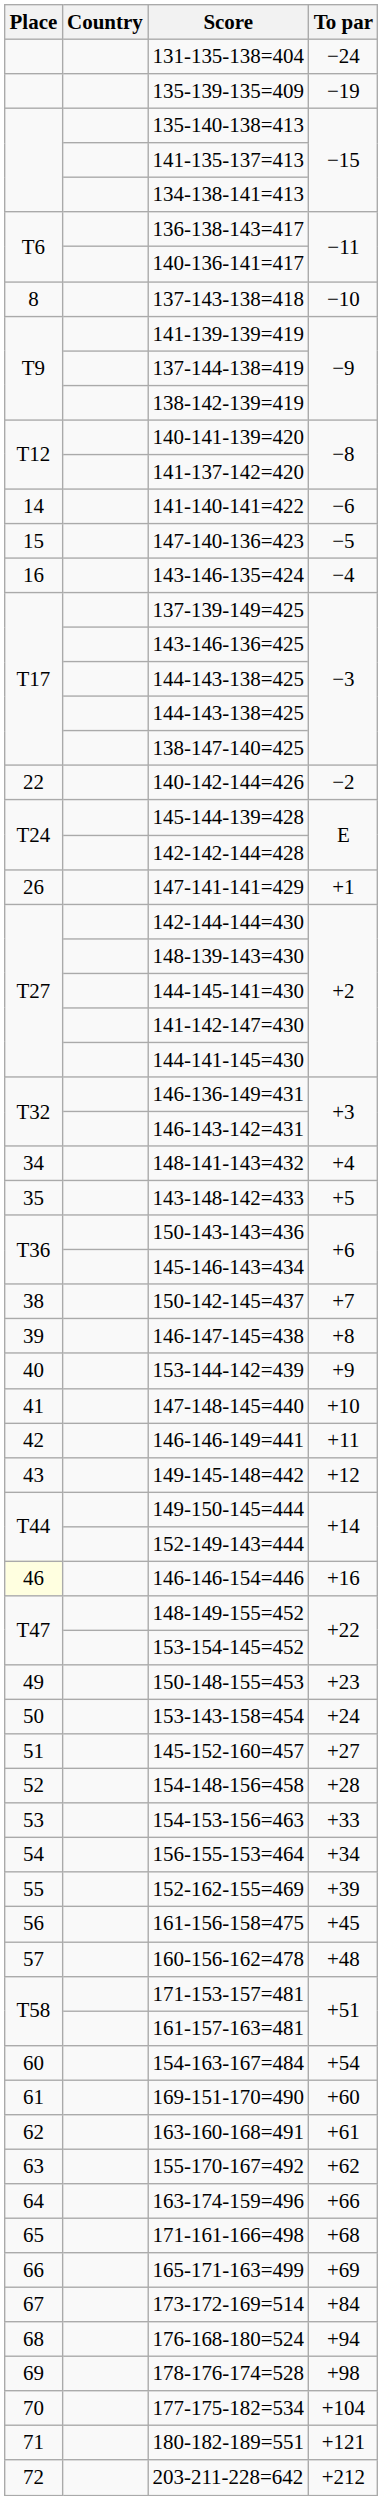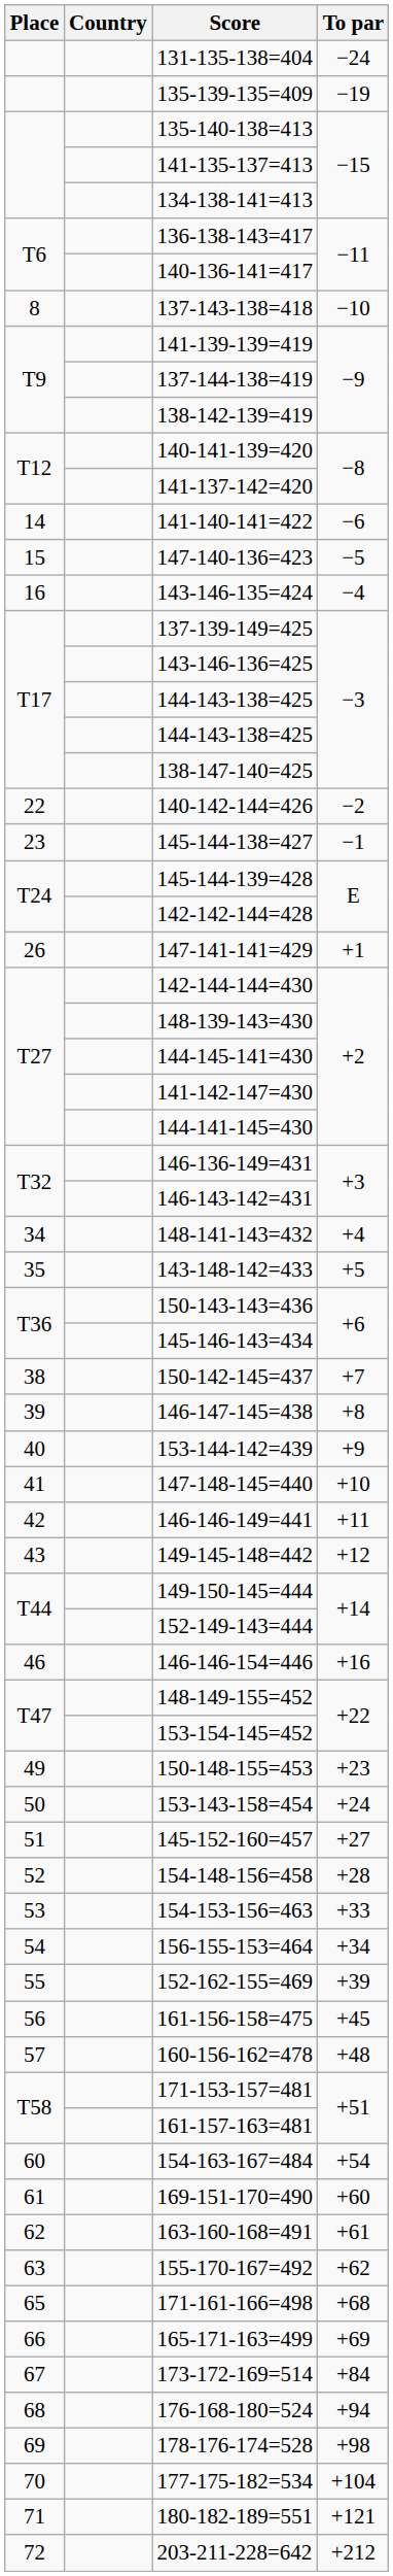 <table class="wikitable" style="font-size:95%;">
 <tr>
 <th>Place</th>
 <th>Country</th>
 <th>Score</th>
 <th>To par</th>
 </tr>
 <tr>
 <td align=center></td>
 <td></td>
 <td>131-135-138=404</td>
 <td align=center>−24</td>
 </tr>
 <tr>
 <td align=center></td>
 <td></td>
 <td>135-139-135=409</td>
 <td align=center>−19</td>
 </tr>
 <tr>
 <td align=center rowspan=3></td>
 <td></td>
 <td>135-140-138=413</td>
 <td align=center rowspan=3>−15</td>
 </tr>
 <tr>
 <td></td>
 <td>141-135-137=413</td>
 </tr>
 <tr>
 <td></td>
 <td>134-138-141=413</td>
 </tr>
 <tr>
 <td align=center rowspan=2>T6</td>
 <td></td>
 <td>136-138-143=417</td>
 <td align=center rowspan=2>−11</td>
 </tr>
 <tr>
 <td></td>
 <td>140-136-141=417</td>
 </tr>
 <tr>
 <td align=center>8</td>
 <td></td>
 <td>137-143-138=418</td>
 <td align=center>−10</td>
 </tr>
 <tr>
 <td align=center rowspan=3>T9</td>
 <td></td>
 <td>141-139-139=419</td>
 <td align=center rowspan=3>−9</td>
 </tr>
 <tr>
 <td></td>
 <td>137-144-138=419</td>
 </tr>
 <tr>
 <td></td>
 <td>138-142-139=419</td>
 </tr>
 <tr>
 <td align=center rowspan=2>T12</td>
 <td></td>
 <td>140-141-139=420</td>
 <td align=center rowspan=2>−8</td>
 </tr>
 <tr>
 <td></td>
 <td>141-137-142=420</td>
 </tr>
 <tr>
 <td align=center>14</td>
 <td></td>
 <td>141-140-141=422</td>
 <td align=center>−6</td>
 </tr>
 <tr>
 <td align=center>15</td>
 <td></td>
 <td>147-140-136=423</td>
 <td align=center>−5</td>
 </tr>
 <tr>
 <td align=center>16</td>
 <td></td>
 <td>143-146-135=424</td>
 <td align=center>−4</td>
 </tr>
 <tr>
 <td align=center rowspan=5>T17</td>
 <td></td>
 <td>137-139-149=425</td>
 <td align=center rowspan=5>−3</td>
 </tr>
 <tr>
 <td></td>
 <td>143-146-136=425</td>
 </tr>
 <tr>
 <td></td>
 <td>144-143-138=425</td>
 </tr>
 <tr>
 <td></td>
 <td>144-143-138=425</td>
 </tr>
 <tr>
 <td></td>
 <td>138-147-140=425</td>
 </tr>
 <tr>
 <td align=center>22</td>
 <td></td>
 <td>140-142-144=426</td>
 <td align=center>−2</td>
 </tr>
 <tr>
+<td align=center>23</td>
+<td></td>
+<td>145-144-138=427</td>
+<td align=center>−1</td>
+</tr>
+<tr>
 <td align=center rowspan=2>T24</td>
 <td></td>
 <td>145-144-139=428</td>
 <td align=center rowspan=2>E</td>
 </tr>
 <tr>
 <td></td>
 <td>142-142-144=428</td>
 </tr>
 <tr>
 <td align=center>26</td>
 <td></td>
 <td>147-141-141=429</td>
 <td align=center>+1</td>
 </tr>
 <tr>
 <td align=center rowspan=5>T27</td>
 <td></td>
 <td>142-144-144=430</td>
 <td align=center rowspan=5>+2</td>
 </tr>
 <tr>
 <td></td>
 <td>148-139-143=430</td>
 </tr>
 <tr>
 <td></td>
 <td>144-145-141=430</td>
 </tr>
 <tr>
 <td></td>
 <td>141-142-147=430</td>
 </tr>
 <tr>
 <td></td>
 <td>144-141-145=430</td>
 </tr>
 <tr>
 <td align=center rowspan=2>T32</td>
 <td></td>
 <td>146-136-149=431</td>
 <td align=center rowspan=2>+3</td>
 </tr>
 <tr>
 <td></td>
 <td>146-143-142=431</td>
 </tr>
 <tr>
 <td align=center>34</td>
 <td></td>
 <td>148-141-143=432</td>
 <td align=center>+4</td>
 </tr>
 <tr>
 <td align=center>35</td>
 <td></td>
 <td>143-148-142=433</td>
 <td align=center>+5</td>
 </tr>
 <tr>
 <td align=center rowspan=2>T36</td>
 <td></td>
 <td>150-143-143=436</td>
 <td align=center rowspan=2>+6</td>
 </tr>
 <tr>
 <td></td>
 <td>145-146-143=434</td>
 </tr>
 <tr>
 <td align=center>38</td>
 <td></td>
 <td>150-142-145=437</td>
 <td align=center>+7</td>
 </tr>
 <tr>
 <td align=center>39</td>
 <td></td>
 <td>146-147-145=438</td>
 <td align=center>+8</td>
 </tr>
 <tr>
 <td align=center>40</td>
 <td></td>
 <td>153-144-142=439</td>
 <td align=center>+9</td>
 </tr>
 <tr>
 <td align=center>41</td>
 <td></td>
 <td>147-148-145=440</td>
 <td align=center>+10</td>
 </tr>
 <tr>
 <td align=center>42</td>
 <td></td>
 <td>146-146-149=441</td>
 <td align=center>+11</td>
 </tr>
 <tr>
 <td align=center>43</td>
 <td></td>
 <td>149-145-148=442</td>
 <td align=center>+12</td>
 </tr>
 <tr>
 <td align=center rowspan=2>T44</td>
 <td></td>
 <td>149-150-145=444</td>
 <td align=center rowspan=2>+14</td>
 </tr>
 <tr>
 <td></td>
 <td>152-149-143=444</td>
 </tr>
 <tr>
-<td align=center style="background: lightyellow;">46</td>
+<td align=center>46</td>
 <td></td>
 <td>146-146-154=446</td>
 <td align=center>+16</td>
 </tr>
 <tr>
 <td align=center rowspan=2>T47</td>
 <td></td>
 <td>148-149-155=452</td>
 <td align=center rowspan=2>+22</td>
 </tr>
 <tr>
 <td></td>
 <td>153-154-145=452</td>
 </tr>
 <tr>
 <td align=center>49</td>
 <td></td>
 <td>150-148-155=453</td>
 <td align=center>+23</td>
 </tr>
 <tr>
 <td align=center>50</td>
 <td></td>
 <td>153-143-158=454</td>
 <td align=center>+24</td>
 </tr>
 <tr>
 <td align=center>51</td>
 <td></td>
 <td>145-152-160=457</td>
 <td align=center>+27</td>
 </tr>
 <tr>
 <td align=center>52</td>
 <td></td>
 <td>154-148-156=458</td>
 <td align=center>+28</td>
 </tr>
 <tr>
 <td align=center>53</td>
 <td></td>
 <td>154-153-156=463</td>
 <td align=center>+33</td>
 </tr>
 <tr>
 <td align=center>54</td>
 <td></td>
 <td>156-155-153=464</td>
 <td align=center>+34</td>
 </tr>
 <tr>
 <td align=center>55</td>
 <td></td>
 <td>152-162-155=469</td>
 <td align=center>+39</td>
 </tr>
 <tr>
 <td align=center>56</td>
 <td></td>
 <td>161-156-158=475</td>
 <td align=center>+45</td>
 </tr>
 <tr>
 <td align=center>57</td>
 <td></td>
 <td>160-156-162=478</td>
 <td align=center>+48</td>
 </tr>
 <tr>
 <td align=center rowspan=2>T58</td>
 <td></td>
 <td>171-153-157=481</td>
 <td align=center rowspan=2>+51</td>
 </tr>
 <tr>
 <td></td>
 <td>161-157-163=481</td>
 </tr>
 <tr>
 <td align=center>60</td>
 <td></td>
 <td>154-163-167=484</td>
 <td align=center>+54</td>
 </tr>
 <tr>
 <td align=center>61</td>
 <td></td>
 <td>169-151-170=490</td>
 <td align=center>+60</td>
 </tr>
 <tr>
 <td align=center>62</td>
 <td></td>
 <td>163-160-168=491</td>
 <td align=center>+61</td>
 </tr>
 <tr>
 <td align=center>63</td>
 <td></td>
 <td>155-170-167=492</td>
 <td align=center>+62</td>
 </tr>
 <tr>
-<td align=center>64</td>
-<td></td>
-<td>163-174-159=496</td>
-<td align=center>+66</td>
-</tr>
-<tr>
 <td align=center>65</td>
 <td></td>
 <td>171-161-166=498</td>
 <td align=center>+68</td>
 </tr>
 <tr>
 <td align=center>66</td>
 <td></td>
 <td>165-171-163=499</td>
 <td align=center>+69</td>
 </tr>
 <tr>
 <td align=center>67</td>
 <td></td>
 <td>173-172-169=514</td>
 <td align=center>+84</td>
 </tr>
 <tr>
 <td align=center>68</td>
 <td></td>
 <td>176-168-180=524</td>
 <td align=center>+94</td>
 </tr>
 <tr>
 <td align=center>69</td>
 <td></td>
 <td>178-176-174=528</td>
 <td align=center>+98</td>
 </tr>
 <tr>
 <td align=center>70</td>
 <td></td>
 <td>177-175-182=534</td>
 <td align=center>+104</td>
 </tr>
 <tr>
 <td align=center>71</td>
 <td></td>
 <td>180-182-189=551</td>
 <td align=center>+121</td>
 </tr>
 <tr>
 <td align=center>72</td>
 <td></td>
 <td>203-211-228=642</td>
 <td align=center>+212</td>
 </tr>
 </table>
